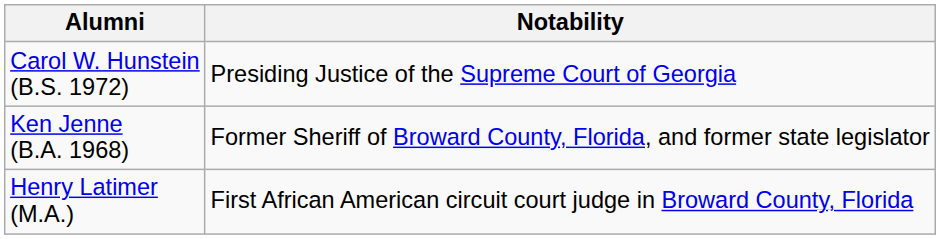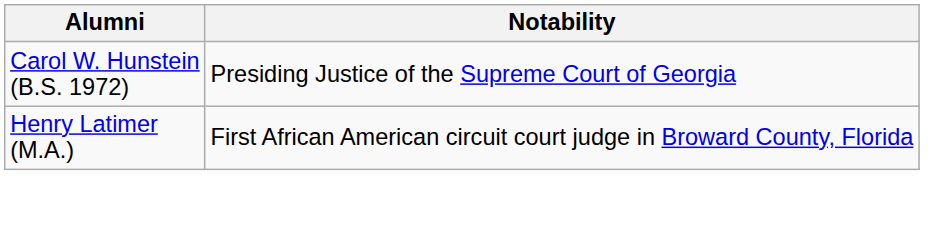 <table class="wikitable">
 <tr>
 <th>Alumni</th>
 <th>Notability</th>
 </tr>
 <tr>
 <td><a href='#'>Carol W. Hunstein</a> <br>(B.S. 1972)</td>
 <td>Presiding Justice of the <a href='#'>Supreme Court of Georgia</a></td>
 </tr>
 <tr>
-<td><a href='#'>Ken Jenne</a> <br>(B.A. 1968)</td>
-<td>Former Sheriff of <a href='#'>Broward County, Florida</a>, and former state legislator</td>
-</tr>
-<tr>
 <td><a href='#'>Henry Latimer</a> <br>(M.A.)</td>
 <td>First African American circuit court judge in <a href='#'>Broward County, Florida</a></td>
 </tr>
 </table>
